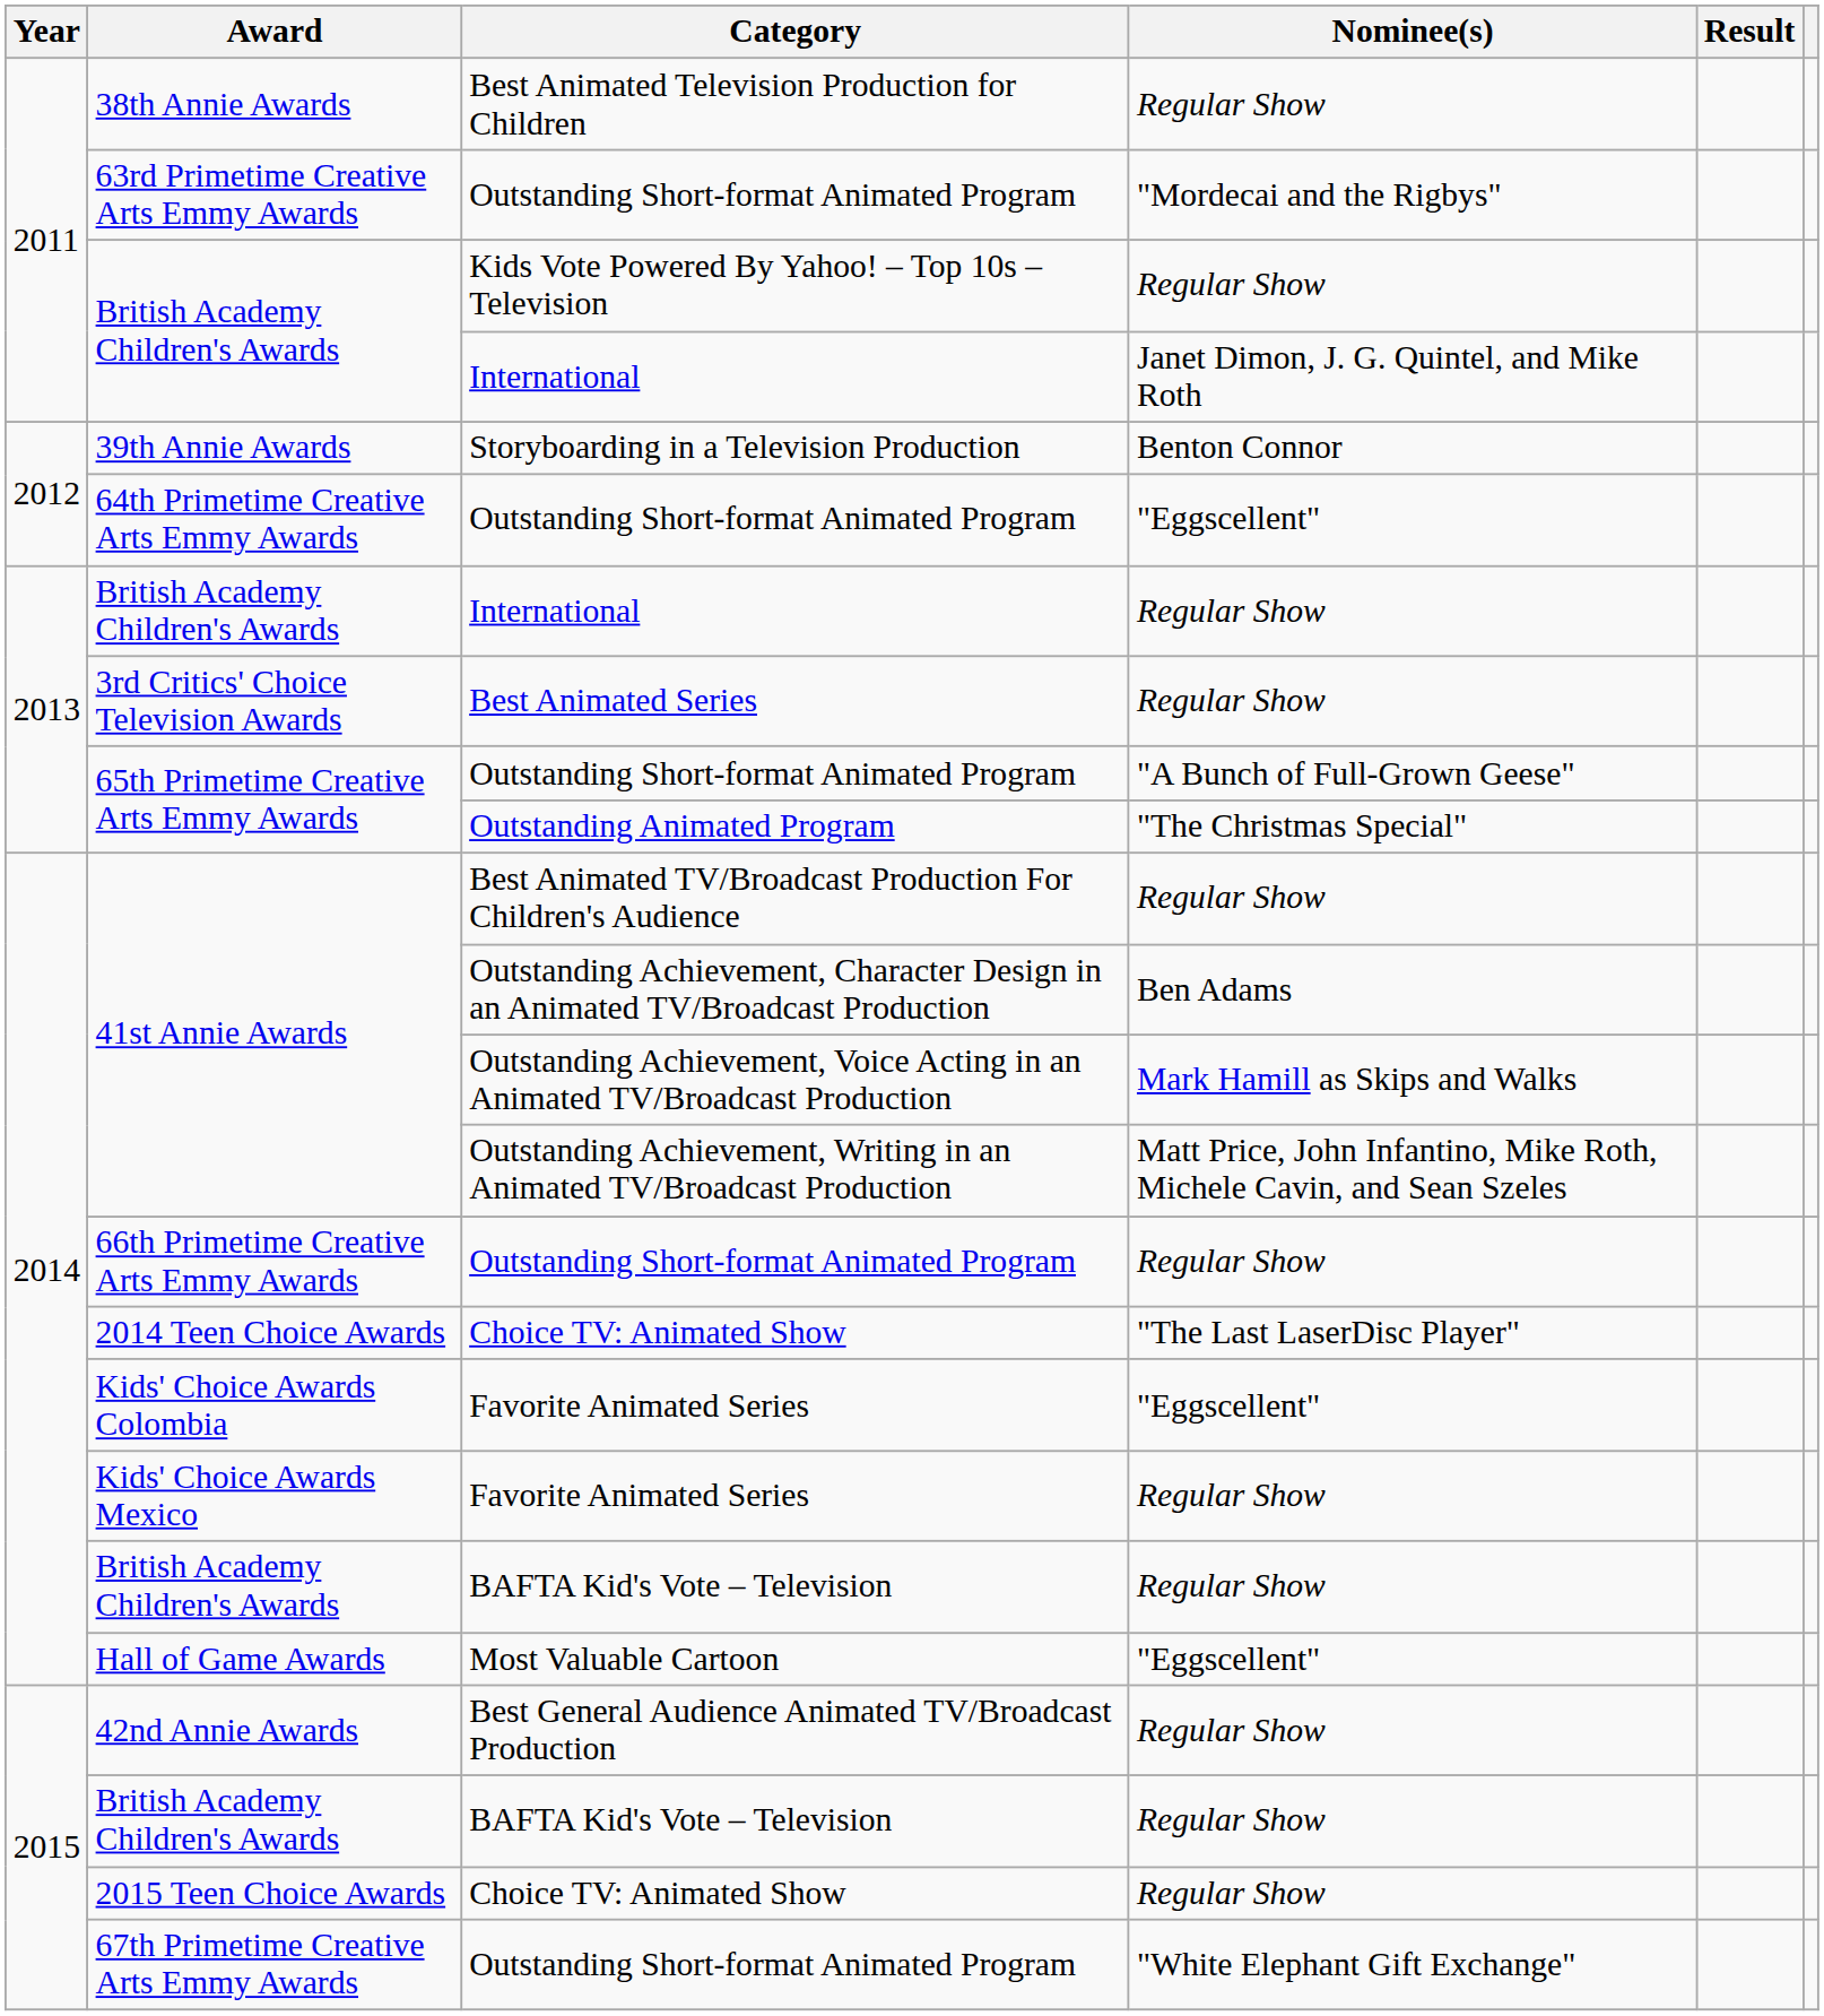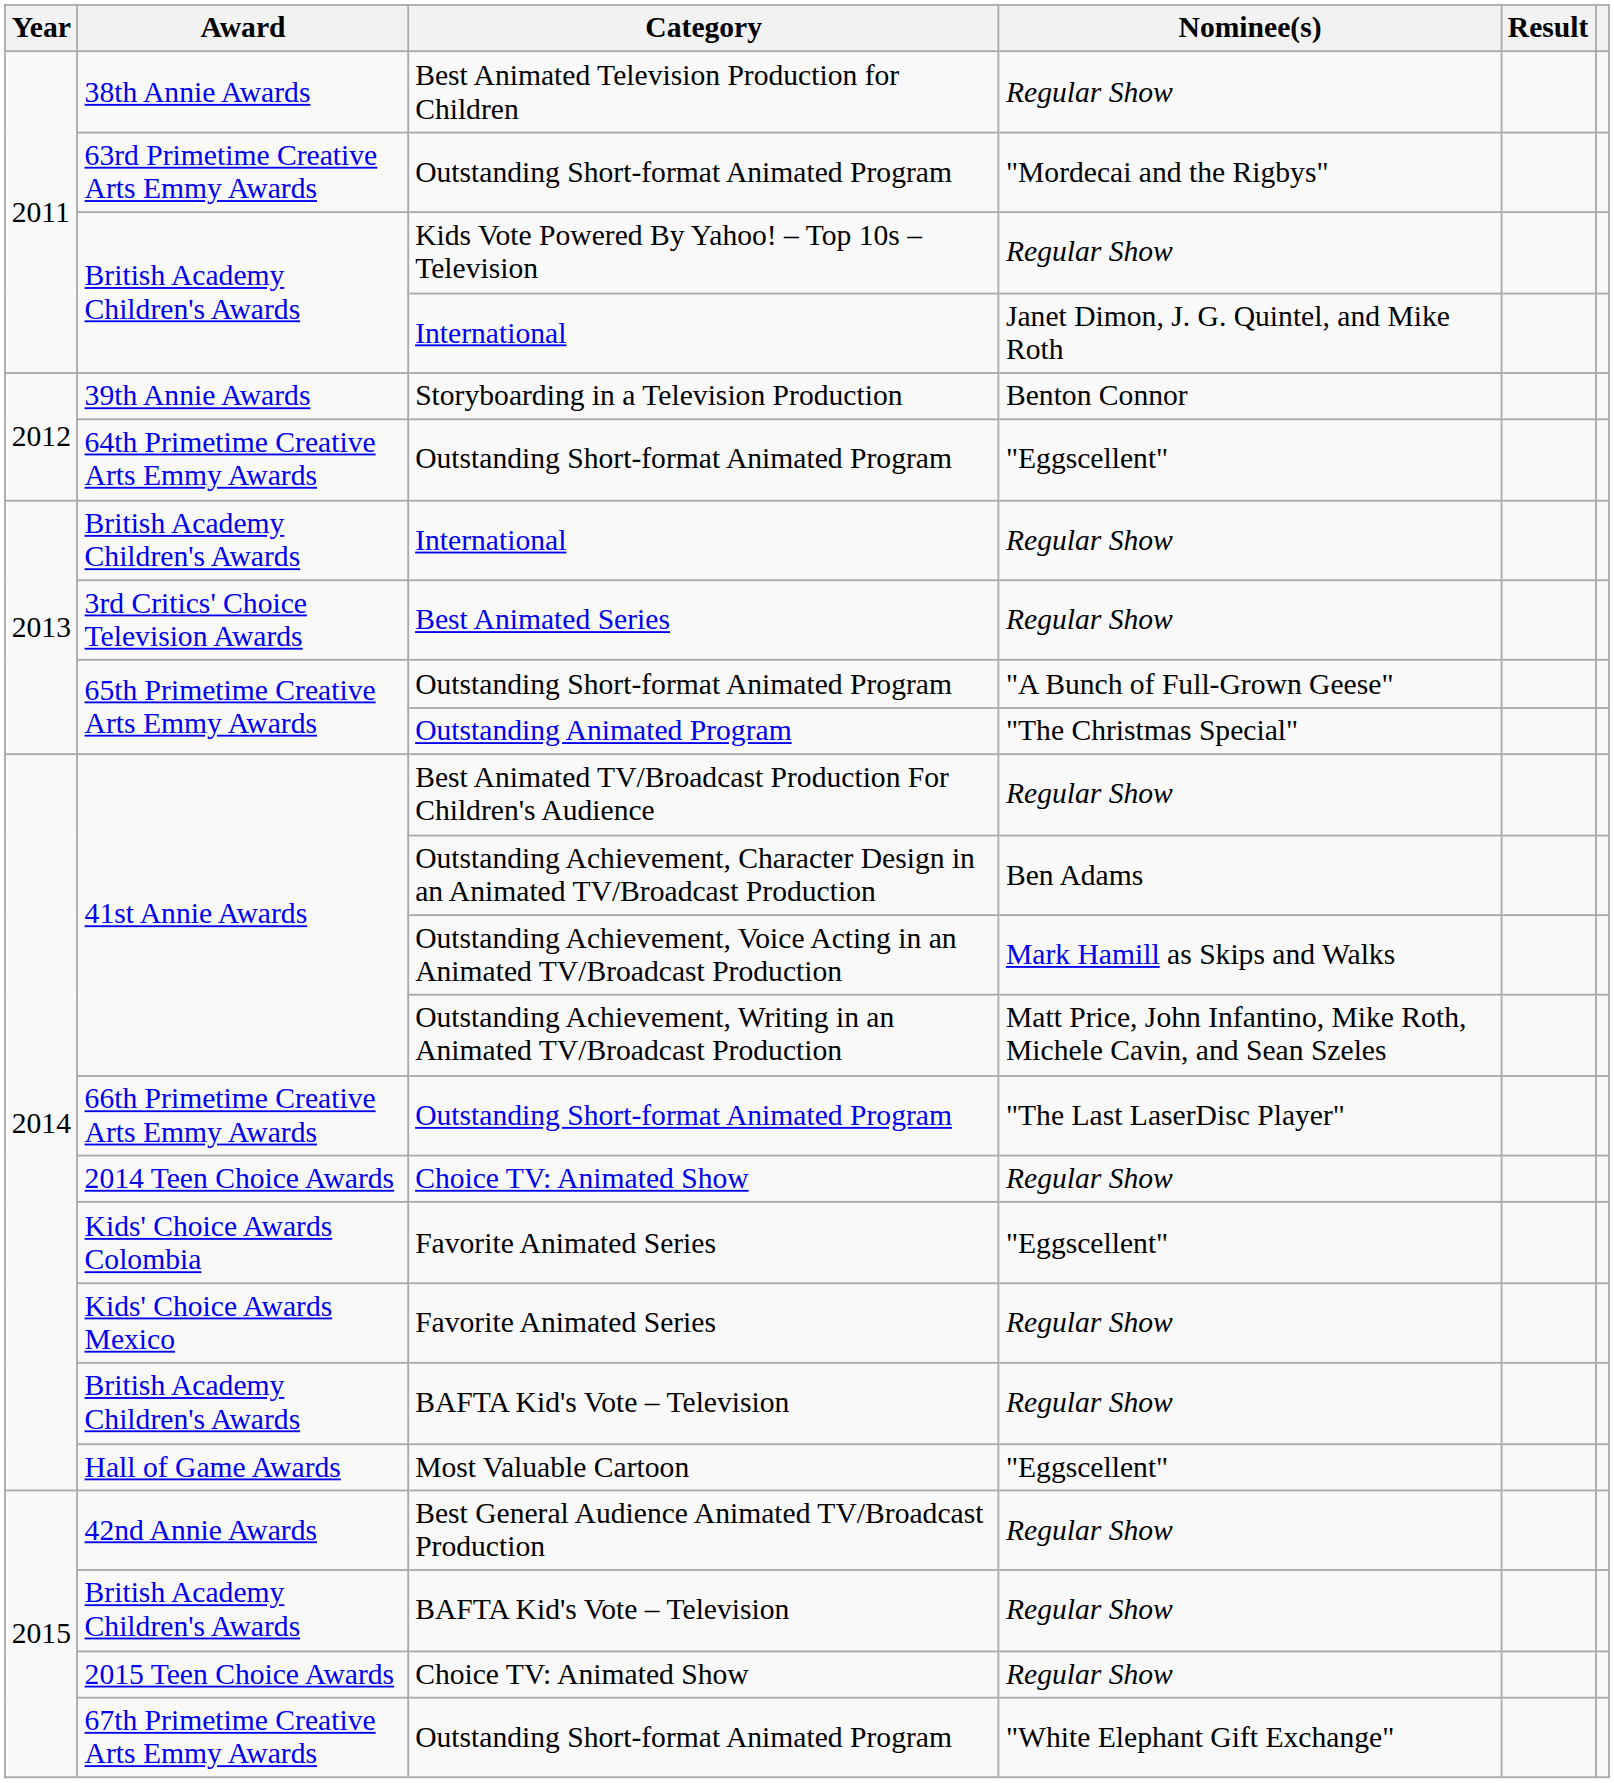 <table class="wikitable sortable">
 <tr>
 <th>Year</th>
 <th>Award</th>
 <th>Category</th>
 <th>Nominee(s)</th>
 <th>Result</th>
 <th></th>
 </tr>
 <tr>
 <td rowspan="4">2011</td>
 <td><a href='#'>38th Annie Awards</a></td>
 <td>Best Animated Television Production for Children</td>
 <td><em>Regular Show</em></td>
 <td></td>
 <td align=center></td>
 </tr>
 <tr>
 <td><a href='#'>63rd Primetime Creative Arts Emmy Awards</a></td>
 <td>Outstanding Short-format Animated Program</td>
 <td>"Mordecai and the Rigbys"</td>
 <td></td>
 <td align=center></td>
 </tr>
 <tr>
 <td rowspan=2><a href='#'>British Academy Children's Awards</a></td>
 <td>Kids Vote Powered By Yahoo! – Top 10s – Television</td>
 <td><em>Regular Show</em></td>
 <td></td>
 <td align=center></td>
 </tr>
 <tr>
 <td><a href='#'>International</a></td>
 <td>Janet Dimon, J. G. Quintel, and Mike Roth</td>
 <td></td>
 <td align=center></td>
 </tr>
 <tr>
 <td rowspan="2">2012</td>
 <td><a href='#'>39th Annie Awards</a></td>
 <td>Storyboarding in a Television Production</td>
 <td>Benton Connor</td>
 <td></td>
 <td align=center></td>
 </tr>
 <tr>
 <td><a href='#'>64th Primetime Creative Arts Emmy Awards</a></td>
 <td>Outstanding Short-format Animated Program</td>
 <td>"Eggscellent"</td>
 <td></td>
 <td align=center></td>
 </tr>
 <tr>
 <td rowspan="4">2013</td>
 <td><a href='#'>British Academy Children's Awards</a></td>
 <td><a href='#'>International</a></td>
 <td><em>Regular Show</em></td>
 <td></td>
 <td align=center></td>
 </tr>
 <tr>
 <td><a href='#'>3rd Critics' Choice Television Awards</a></td>
 <td><a href='#'>Best Animated Series</a></td>
 <td><em>Regular Show</em></td>
 <td></td>
 <td align=center></td>
 </tr>
 <tr>
 <td rowspan="2"><a href='#'>65th Primetime Creative Arts Emmy Awards</a></td>
 <td>Outstanding Short-format Animated Program</td>
 <td>"A Bunch of Full-Grown Geese"</td>
 <td></td>
 <td align=center></td>
 </tr>
 <tr>
 <td><a href='#'>Outstanding Animated Program</a></td>
 <td>"The Christmas Special"</td>
 <td></td>
 <td align=center></td>
 </tr>
 <tr>
 <td rowspan="10">2014</td>
 <td rowspan="4"><a href='#'>41st Annie Awards</a></td>
 <td>Best Animated TV/Broadcast Production For Children's Audience</td>
 <td><em>Regular Show</em></td>
 <td></td>
 <td align=center></td>
 </tr>
 <tr>
 <td>Outstanding Achievement, Character Design in an Animated TV/Broadcast Production</td>
 <td>Ben Adams</td>
 <td></td>
 <td align=center></td>
 </tr>
 <tr>
 <td>Outstanding Achievement, Voice Acting in an Animated TV/Broadcast Production</td>
 <td><a href='#'>Mark Hamill</a> as Skips and Walks</td>
 <td></td>
 <td align=center></td>
 </tr>
 <tr>
 <td>Outstanding Achievement, Writing in an Animated TV/Broadcast Production</td>
 <td>Matt Price, John Infantino, Mike Roth, Michele Cavin, and Sean Szeles</td>
 <td></td>
 <td align=center></td>
 </tr>
 <tr>
 <td><a href='#'>66th Primetime Creative Arts Emmy Awards</a></td>
 <td><a href='#'>Outstanding Short-format Animated Program</a></td>
-<td><em>Regular Show</em></td>
+<td>"The Last LaserDisc Player"</td>
 <td></td>
 <td align=center></td>
 </tr>
 <tr>
 <td><a href='#'>2014 Teen Choice Awards</a></td>
 <td><a href='#'>Choice TV: Animated Show</a></td>
-<td>"The Last LaserDisc Player"</td>
+<td><em>Regular Show</em></td>
 <td></td>
 <td align=center></td>
 </tr>
 <tr>
 <td><a href='#'>Kids' Choice Awards Colombia</a></td>
 <td>Favorite Animated Series</td>
 <td>"Eggscellent"</td>
 <td></td>
 <td align=center></td>
 </tr>
 <tr>
 <td><a href='#'>Kids' Choice Awards Mexico</a></td>
 <td>Favorite Animated Series</td>
 <td><em>Regular Show</em></td>
 <td></td>
 <td align=center></td>
 </tr>
 <tr>
 <td><a href='#'>British Academy Children's Awards</a></td>
 <td>BAFTA Kid's Vote – Television</td>
 <td><em>Regular Show</em></td>
 <td></td>
 <td align=center></td>
 </tr>
 <tr>
 <td><a href='#'>Hall of Game Awards</a></td>
 <td>Most Valuable Cartoon</td>
 <td>"Eggscellent"</td>
 <td></td>
 <td align=center></td>
 </tr>
 <tr>
 <td rowspan="4">2015</td>
 <td><a href='#'>42nd Annie Awards</a></td>
 <td>Best General Audience Animated TV/Broadcast Production</td>
 <td><em>Regular Show</em></td>
 <td></td>
 <td align=center></td>
 </tr>
 <tr>
 <td><a href='#'>British Academy Children's Awards</a></td>
 <td>BAFTA Kid's Vote – Television</td>
 <td><em>Regular Show</em></td>
 <td></td>
 <td align=center></td>
 </tr>
 <tr>
 <td><a href='#'>2015 Teen Choice Awards</a></td>
 <td>Choice TV: Animated Show</td>
 <td><em>Regular Show</em></td>
 <td></td>
 <td align=center></td>
 </tr>
 <tr>
 <td><a href='#'>67th Primetime Creative Arts Emmy Awards</a></td>
 <td>Outstanding Short-format Animated Program</td>
 <td>"White Elephant Gift Exchange"</td>
 <td></td>
 <td align=center></td>
 </tr>
 </table>
